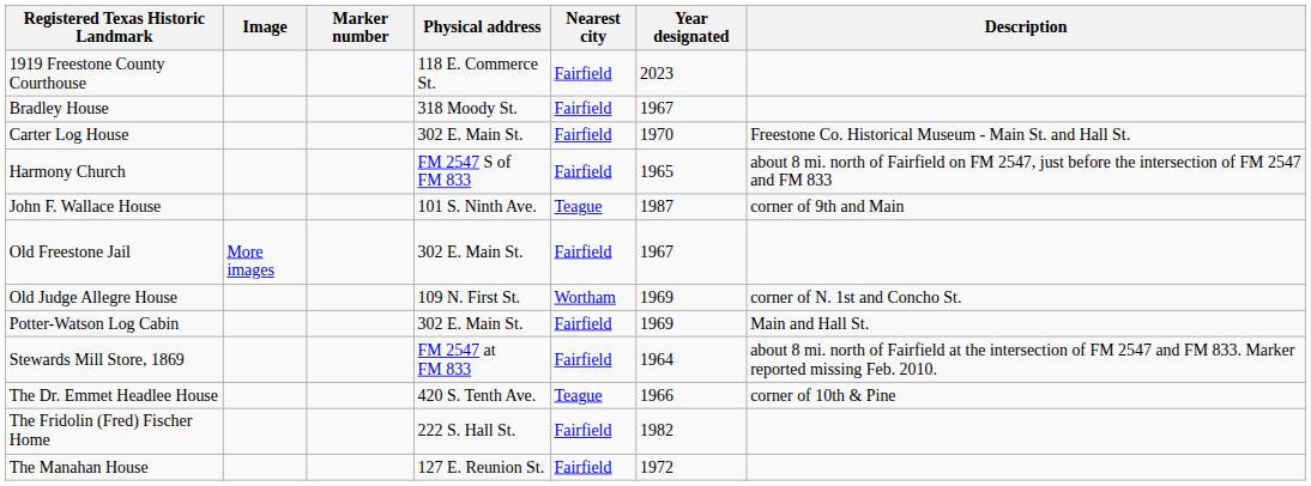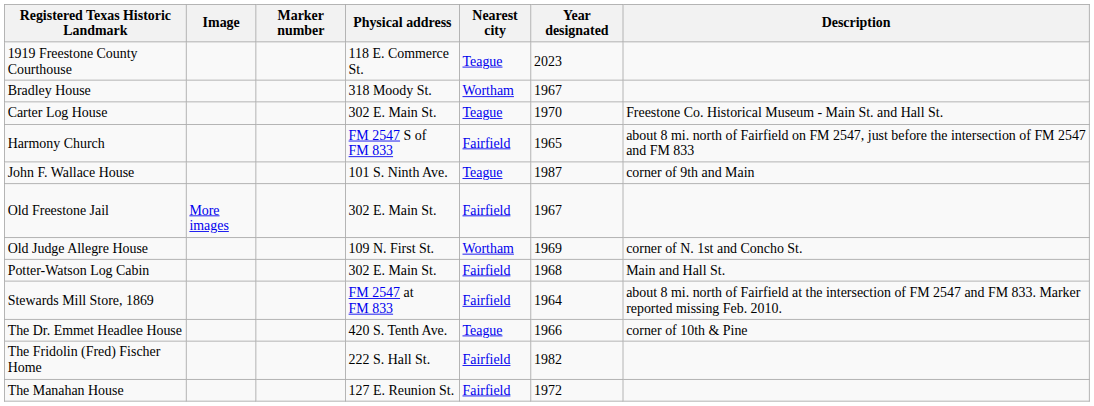 <table class="wikitable sortable">
 <tr>
 <th>Registered Texas Historic Landmark</th>
 <th>Image</th>
 <th>Marker number</th>
 <th>Physical address</th>
 <th>Nearest city</th>
 <th>Year designated</th>
 <th>Description</th>
 </tr>
 <tr>
 <td>1919 Freestone County Courthouse</td>
 <td></td>
 <td></td>
 <td>118 E. Commerce St.<br></td>
-<td><a href='#'>Fairfield</a></td>
+<td><a href='#'>Teague</a></td>
 <td>2023</td>
 <td></td>
 </tr>
 <tr>
 <td>Bradley House</td>
 <td></td>
 <td></td>
 <td>318 Moody St.<br></td>
-<td><a href='#'>Fairfield</a></td>
+<td><a href='#'>Wortham</a></td>
 <td>1967</td>
 <td></td>
 </tr>
 <tr>
 <td>Carter Log House</td>
 <td></td>
 <td></td>
 <td>302 E. Main St.<br></td>
-<td><a href='#'>Fairfield</a></td>
+<td><a href='#'>Teague</a></td>
 <td>1970</td>
 <td>Freestone Co. Historical Museum - Main St. and Hall St.</td>
 </tr>
 <tr>
 <td>Harmony Church</td>
 <td></td>
 <td></td>
 <td><a href='#'>FM 2547</a> S of <a href='#'>FM 833</a><br></td>
 <td><a href='#'>Fairfield</a></td>
 <td>1965</td>
 <td>about 8 mi. north of Fairfield on FM 2547, just before the intersection of FM 2547 and FM 833</td>
 </tr>
 <tr>
 <td>John F. Wallace House</td>
 <td></td>
 <td></td>
 <td>101 S. Ninth Ave.<br></td>
 <td><a href='#'>Teague</a></td>
 <td>1987</td>
 <td>corner of 9th and Main</td>
 </tr>
 <tr>
 <td>Old Freestone Jail</td>
 <td><br> <a href='#'>More images</a></td>
 <td></td>
 <td>302 E. Main St.<br></td>
 <td><a href='#'>Fairfield</a></td>
 <td>1967</td>
 <td></td>
 </tr>
 <tr>
 <td>Old Judge Allegre House</td>
 <td></td>
 <td></td>
 <td>109 N. First St.<br></td>
 <td><a href='#'>Wortham</a></td>
 <td>1969</td>
 <td>corner of N. 1st and Concho St.</td>
 </tr>
 <tr>
 <td>Potter-Watson Log Cabin</td>
 <td></td>
 <td></td>
 <td>302 E. Main St.<br></td>
 <td><a href='#'>Fairfield</a></td>
-<td>1969</td>
+<td>1968</td>
 <td>Main and Hall St.</td>
 </tr>
 <tr>
 <td>Stewards Mill Store, 1869</td>
 <td></td>
 <td></td>
 <td><a href='#'>FM 2547</a> at <a href='#'>FM 833</a><br></td>
 <td><a href='#'>Fairfield</a></td>
 <td>1964</td>
 <td>about 8 mi. north of Fairfield at the intersection of FM 2547 and FM 833. Marker reported missing Feb. 2010.</td>
 </tr>
 <tr>
 <td>The Dr. Emmet Headlee House</td>
 <td></td>
 <td></td>
 <td>420 S. Tenth Ave.<br></td>
 <td><a href='#'>Teague</a></td>
 <td>1966</td>
 <td>corner of 10th & Pine</td>
 </tr>
 <tr>
 <td>The Fridolin (Fred) Fischer Home</td>
 <td></td>
 <td></td>
 <td>222 S. Hall St.<br></td>
 <td><a href='#'>Fairfield</a></td>
 <td>1982</td>
 <td></td>
 </tr>
 <tr>
 <td>The Manahan House</td>
 <td></td>
 <td></td>
 <td>127 E. Reunion St.<br></td>
 <td><a href='#'>Fairfield</a></td>
 <td>1972</td>
 <td></td>
 </tr>
 </table>
